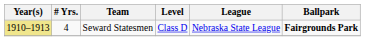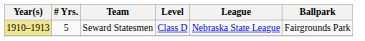 <table class="wikitable" style="text-align:center; font-size: 95%;">
 <tr>
 <th>Year(s)</th>
 <th># Yrs.</th>
 <th>Team</th>
 <th>Level</th>
 <th>League</th>
 <th>Ballpark</th>
 </tr>
 <tr>
 <td style="background: khaki;">1910–1913</td>
-<td>4</td>
+<td>5</td>
 <td>Seward Statesmen</td>
 <td><a href='#'>Class D</a></td>
 <td><a href='#'>Nebraska State League</a></td>
-<td><strong>Fairgrounds Park</strong></td>
+<td>Fairgrounds Park</td>
 </tr>
 <tr>
 </tr>
 </table>
